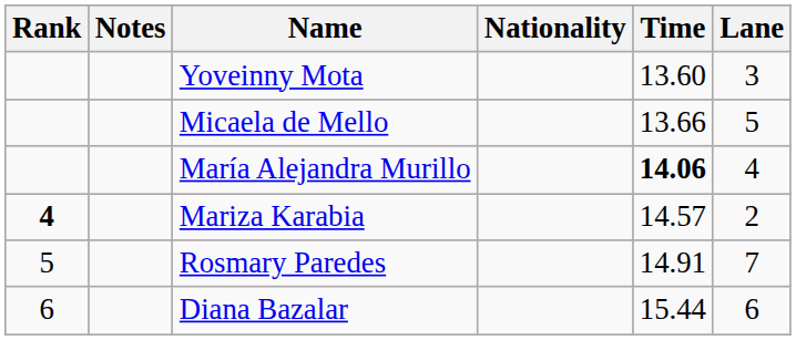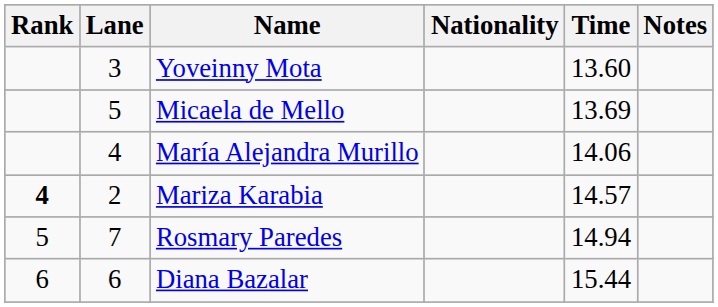 <table class="wikitable sortable" style="text-align:center">
 <tr>
 <th>Rank</th>
-<th>Notes</th>
+<th>Lane</th>
 <th>Name</th>
 <th>Nationality</th>
 <th>Time</th>
-<th>Lane</th>
+<th>Notes</th>
 </tr>
 <tr>
 <td></td>
-<td></td>
+<td>3</td>
 <td align=left><a href='#'>Yoveinny Mota</a></td>
 <td align=left></td>
 <td>13.60</td>
-<td>3</td>
+<td></td>
 </tr>
 <tr>
 <td></td>
-<td></td>
+<td>5</td>
 <td align=left><a href='#'>Micaela de Mello</a></td>
 <td align=left></td>
-<td>13.66</td>
-<td>5</td>
+<td>13.69</td>
+<td></td>
 </tr>
 <tr>
 <td></td>
-<td></td>
+<td>4</td>
 <td align=left><a href='#'>María Alejandra Murillo</a></td>
 <td align=left></td>
-<td><strong>14.06</strong></td>
-<td>4</td>
+<td>14.06</td>
+<td></td>
 </tr>
 <tr>
 <td><strong>4</strong></td>
-<td></td>
+<td>2</td>
 <td align=left><a href='#'>Mariza Karabia</a></td>
 <td align=left></td>
 <td>14.57</td>
-<td>2</td>
+<td></td>
 </tr>
 <tr>
 <td>5</td>
-<td></td>
+<td>7</td>
 <td align=left><a href='#'>Rosmary Paredes</a></td>
 <td align=left></td>
-<td>14.91</td>
-<td>7</td>
+<td>14.94</td>
+<td></td>
 </tr>
 <tr>
 <td>6</td>
-<td></td>
+<td>6</td>
 <td align=left><a href='#'>Diana Bazalar</a></td>
 <td align=left></td>
 <td>15.44</td>
-<td>6</td>
+<td></td>
 </tr>
 </table>
